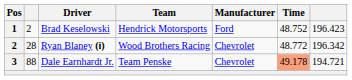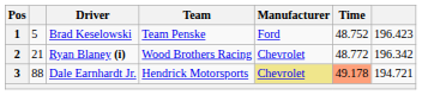 <table class="wikitable" style="font-size:95%">
 <tr>
 <th>Pos</th>
 <th></th>
 <th>Driver</th>
 <th>Team</th>
 <th>Manufacturer</th>
 <th>Time</th>
 <th></th>
 </tr>
 <tr>
 <th>1</th>
-<td>2</td>
+<td>5</td>
 <td><a href='#'>Brad Keselowski</a></td>
-<td><a href='#'>Hendrick Motorsports</a></td>
+<td><a href='#'>Team Penske</a></td>
 <td><a href='#'>Ford</a></td>
 <td>48.752</td>
 <td>196.423</td>
 </tr>
 <tr>
 <th>2</th>
-<td>28</td>
+<td>21</td>
 <td><a href='#'>Ryan Blaney</a> <strong>(i)</strong></td>
 <td><a href='#'>Wood Brothers Racing</a></td>
 <td><a href='#'>Chevrolet</a></td>
 <td>48.772</td>
 <td>196.342</td>
 </tr>
 <tr>
 <th>3</th>
 <td>88</td>
 <td><a href='#'>Dale Earnhardt Jr.</a></td>
-<td><a href='#'>Team Penske</a></td>
-<td><a href='#'>Chevrolet</a></td>
+<td><a href='#'>Hendrick Motorsports</a></td>
+<td style="background: khaki;"><a href='#'>Chevrolet</a></td>
 <td style="background: lightsalmon;">49.178</td>
 <td>194.721</td>
 </tr>
 <tr>
 <th colspan="7"></th>
 </tr>
 </table>
